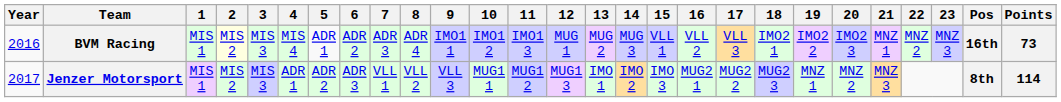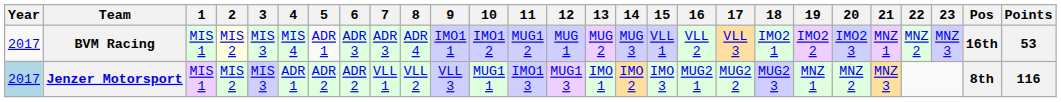 <table class="wikitable" style="text-align:center; font-size:85%">
 <tr>
 <th>Year</th>
 <th>Team</th>
 <th>1</th>
 <th>2</th>
 <th>3</th>
 <th>4</th>
 <th>5</th>
 <th>6</th>
 <th>7</th>
 <th>8</th>
 <th>9</th>
 <th>10</th>
 <th>11</th>
 <th>12</th>
 <th>13</th>
 <th>14</th>
 <th>15</th>
 <th>16</th>
 <th>17</th>
 <th>18</th>
 <th>19</th>
 <th>20</th>
 <th>21</th>
 <th>22</th>
 <th>23</th>
 <th>Pos</th>
 <th>Points</th>
 </tr>
 <tr>
-<td><a href='#'>2016</a></td>
+<td><a href='#'>2017</a></td>
 <th nowrap>BVM Racing</th>
 <td style="background:#DFFFDF;"><a href='#'>MIS<br>1</a><br></td>
 <td style="background: lightyellow;"><a href='#'>MIS<br>2</a></td>
 <td style="background:#DFFFDF;"><a href='#'>MIS<br>3</a><br></td>
 <td style="background:#DFFFDF;"><a href='#'>MIS<br>4</a><br></td>
 <td><a href='#'>ADR<br>1</a></td>
-<td style="background:#DFFFDF;"><a href='#'>ADR<br>2</a><br></td>
+<td style="background:#DFFFDF;"><a href='#'>ADR<br>3</a><br></td>
 <td style="background:#DFFFDF;"><a href='#'>ADR<br>3</a><br></td>
 <td style="background:#DFFFDF;"><a href='#'>ADR<br>4</a><br></td>
 <td style="background:#CFCFFF;"><a href='#'>IMO1<br>1</a><br></td>
 <td style="background:#CFCFFF;"><a href='#'>IMO1<br>2</a><br></td>
-<td style="background:#CFCFFF;"><a href='#'>IMO1<br>3</a><br></td>
+<td style="background:#CFCFFF;"><a href='#'>MUG1<br>2</a><br></td>
 <td style="background:#CFCFFF;"><a href='#'>MUG<br>1</a><br></td>
 <td style="background:#EFCFFF;"><a href='#'>MUG<br>2</a><br></td>
 <td style="background:#CFCFFF;"><a href='#'>MUG<br>3</a><br></td>
 <td style="background:#CFCFFF;"><a href='#'>VLL<br>1</a><br></td>
 <td style="background:#DFFFDF;"><a href='#'>VLL<br>2</a><br></td>
 <td style="background:#FFDF9F;"><a href='#'>VLL<br>3</a><br></td>
 <td style="background:#DFFFDF;"><a href='#'>IMO2<br>1</a><br></td>
 <td style="background:#EFCFFF;"><a href='#'>IMO2<br>2</a><br></td>
 <td style="background:#CFCFFF;"><a href='#'>IMO2<br>3</a><br></td>
 <td style="background:#EFCFFF;"><a href='#'>MNZ<br>1</a><br></td>
 <td style="background:#DFFFDF;"><a href='#'>MNZ<br>2</a><br></td>
 <td style="background:#CFCFFF;"><a href='#'>MNZ<br>3</a><br></td>
 <th>16th</th>
-<th>73</th>
+<th>53</th>
 </tr>
 <tr>
-<td><a href='#'>2017</a></td>
+<td style="background: lightblue;"><a href='#'>2017</a></td>
 <th nowrap><a href='#'>Jenzer Motorsport</a></th>
 <td style="background:#EFCFFF;"><a href='#'>MIS<br>1</a><br></td>
 <td style="background:#DFFFDF;"><a href='#'>MIS<br>2</a><br></td>
 <td style="background:#CFCFFF;"><a href='#'>MIS<br>3</a><br></td>
 <td style="background:#DFFFDF;"><a href='#'>ADR<br>1</a><br></td>
 <td style="background:#DFFFDF;"><a href='#'>ADR<br>2</a><br></td>
-<td style="background:#DFFFDF;"><a href='#'>ADR<br>3</a><br></td>
+<td style="background:#DFFFDF;"><a href='#'>ADR<br>2</a><br></td>
 <td style="background:#DFFFDF;"><a href='#'>VLL<br>1</a><br></td>
 <td style="background:#DFFFDF;"><a href='#'>VLL<br>2</a><br></td>
 <td style="background:#CFCFFF;"><a href='#'>VLL<br>3</a><br></td>
 <td style="background:#DFFFDF;"><a href='#'>MUG1<br>1</a><br></td>
-<td style="background:#CFCFFF;"><a href='#'>MUG1<br>2</a><br></td>
+<td style="background:#CFCFFF;"><a href='#'>IMO1<br>3</a><br></td>
 <td style="background:#EFCFFF;"><a href='#'>MUG1<br>3</a><br></td>
 <td style="background:#DFFFDF;"><a href='#'>IMO<br>1</a><br></td>
 <td style="background:#FFDF9F;"><a href='#'>IMO<br>2</a><br></td>
 <td style="background:#DFFFDF;"><a href='#'>IMO<br>3</a><br></td>
 <td style="background:#DFFFDF;"><a href='#'>MUG2<br>1</a><br></td>
 <td style="background:#DFFFDF;"><a href='#'>MUG2<br>2</a><br></td>
 <td style="background:#CFCFFF;"><a href='#'>MUG2<br>3</a><br></td>
 <td style="background:#DFFFDF;"><a href='#'>MNZ<br>1</a><br></td>
 <td style="background:#DFFFDF;"><a href='#'>MNZ<br>2</a><br></td>
 <td style="background:#FFDF9F;"><a href='#'>MNZ<br>3</a><br></td>
 <td colspan=2></td>
 <th>8th</th>
-<th>114</th>
+<th>116</th>
 </tr>
 </table>
